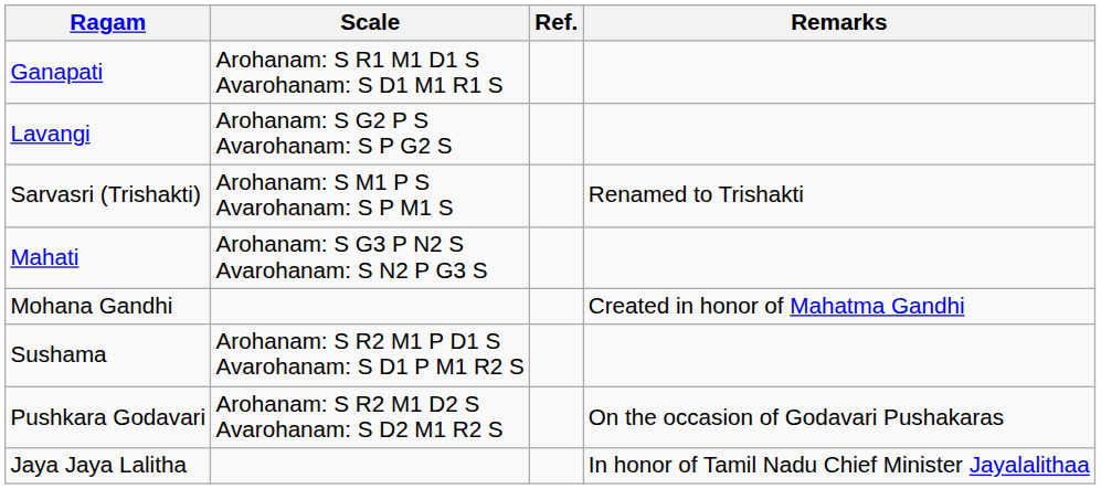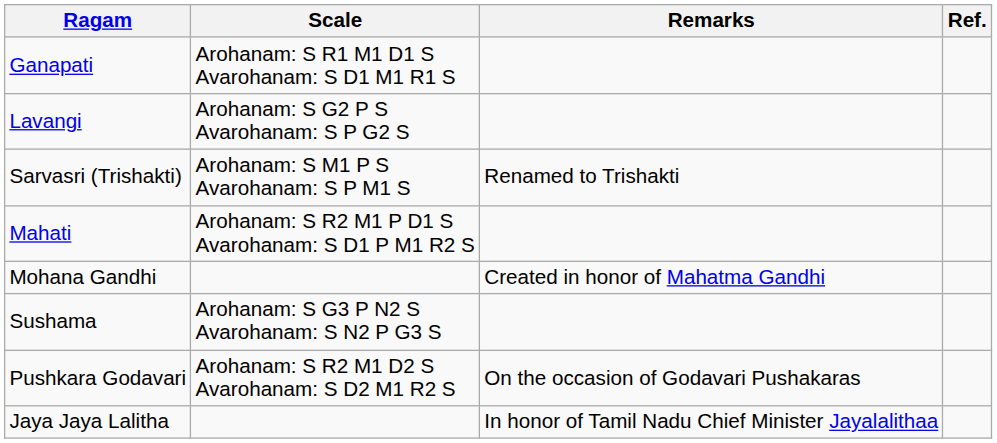 <table class="wikitable">
 <tr>
 <th><a href='#'>Ragam</a></th>
 <th>Scale</th>
+<th>Remarks</th>
 <th>Ref.</th>
-<th>Remarks</th>
 </tr>
 <tr>
 <td><a href='#'>Ganapati</a></td>
 <td>Arohanam: S R1 M1 D1 S<br>Avarohanam: S D1 M1 R1 S</td>
 <td></td>
 <td></td>
 </tr>
 <tr>
 <td><a href='#'>Lavangi</a></td>
 <td>Arohanam: S G2 P S<br>Avarohanam: S P G2 S</td>
 <td></td>
 <td></td>
 </tr>
 <tr>
 <td>Sarvasri (Trishakti)</td>
 <td>Arohanam: S M1 P S<br>Avarohanam: S P M1 S</td>
+<td>Renamed to Trishakti</td>
 <td></td>
-<td>Renamed to Trishakti</td>
 </tr>
 <tr>
 <td><a href='#'>Mahati</a></td>
-<td>Arohanam: S G3 P N2 S<br>Avarohanam: S N2 P G3 S</td>
+<td>Arohanam: S R2 M1 P D1 S<br>Avarohanam: S D1 P M1 R2 S</td>
 <td></td>
 <td></td>
 </tr>
 <tr>
 <td>Mohana Gandhi</td>
 <td></td>
+<td>Created in honor of <a href='#'>Mahatma Gandhi</a></td>
 <td></td>
-<td>Created in honor of <a href='#'>Mahatma Gandhi</a></td>
 </tr>
 <tr>
 <td>Sushama</td>
-<td>Arohanam: S R2 M1 P D1 S<br>Avarohanam: S D1 P M1 R2 S</td>
+<td>Arohanam: S G3 P N2 S<br>Avarohanam: S N2 P G3 S</td>
 <td></td>
 <td></td>
 </tr>
 <tr>
 <td>Pushkara Godavari</td>
 <td>Arohanam: S R2 M1 D2 S<br>Avarohanam: S D2 M1 R2 S</td>
+<td>On the occasion of Godavari Pushakaras</td>
 <td></td>
-<td>On the occasion of Godavari Pushakaras</td>
 </tr>
 <tr>
 <td>Jaya Jaya Lalitha</td>
 <td></td>
+<td>In honor of Tamil Nadu Chief Minister <a href='#'>Jayalalithaa</a></td>
 <td></td>
-<td>In honor of Tamil Nadu Chief Minister <a href='#'>Jayalalithaa</a></td>
 </tr>
 </table>
